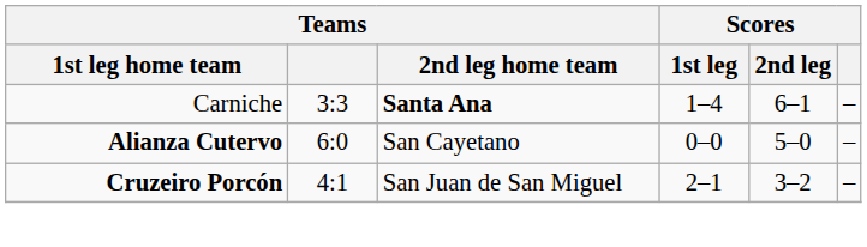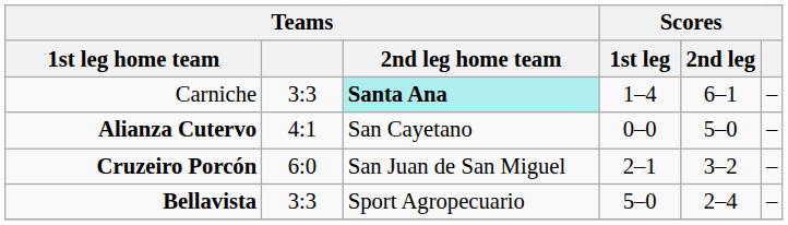 <table class="wikitable" style="text-align: center;">
 <tr>
 <th colspan=3>Teams</th>
 <th colspan=3>Scores</th>
 </tr>
 <tr>
 <th width="175">1st leg home team</th>
 <th width="50"></th>
 <th width="175">2nd leg home team</th>
 <th width="50">1st leg</th>
 <th width="50">2nd leg</th>
 <th></th>
 </tr>
 <tr>
 <td align=right>Carniche</td>
 <td>3:3</td>
-<td align=left><strong>Santa Ana</strong></td>
+<td align=left style="background: paleturquoise;"><strong>Santa Ana</strong></td>
 <td>1–4</td>
 <td>6–1</td>
 <td>–</td>
 </tr>
 <tr>
 <td align=right><strong>Alianza Cutervo</strong></td>
-<td>6:0</td>
+<td>4:1</td>
 <td align=left>San Cayetano</td>
 <td>0–0</td>
 <td>5–0</td>
 <td>–</td>
 </tr>
 <tr>
 <td align=right><strong>Cruzeiro Porcón</strong></td>
-<td>4:1</td>
+<td>6:0</td>
 <td align=left>San Juan de San Miguel</td>
 <td>2–1</td>
 <td>3–2</td>
 <td>–</td>
 </tr>
 <tr>
+<td align=right><strong>Bellavista</strong></td>
+<td>3:3</td>
+<td align=left>Sport Agropecuario</td>
+<td>5–0</td>
+<td>2–4</td>
+<td>–</td>
+</tr>
+<tr>
 </tr>
 </table>
